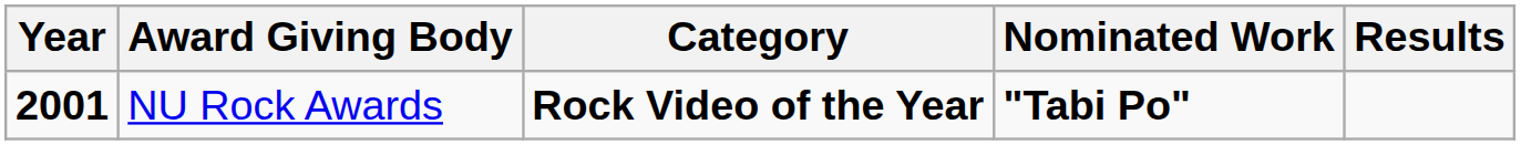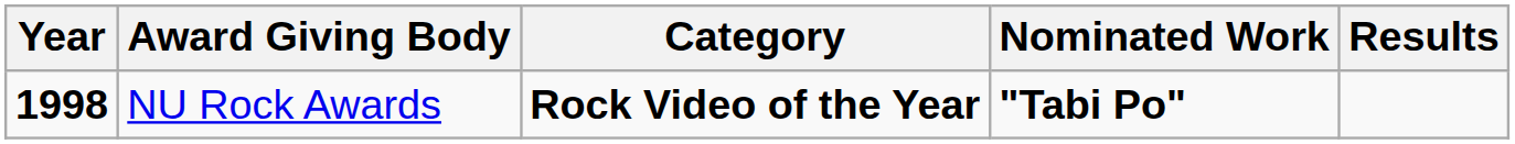 <table class="wikitable">
 <tr>
 <th>Year</th>
 <th>Award Giving Body</th>
 <th>Category</th>
 <th>Nominated Work</th>
 <th>Results</th>
 </tr>
 <tr>
-<td><strong>2001</strong></td>
+<td><strong>1998</strong></td>
 <td><a href='#'>NU Rock Awards</a></td>
 <td><strong>Rock Video of the Year</strong></td>
 <td><strong>"Tabi Po"</strong></td>
 <td></td>
 </tr>
 </table>
